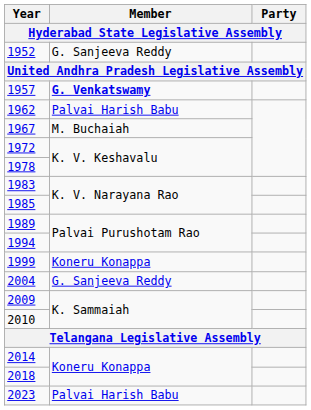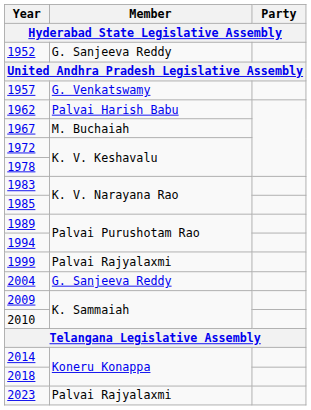 <table class="wikitable sortable">
 <tr>
 <th>Year</th>
 <th>Member</th>
 <th colspan=2>Party</th>
 </tr>
 <tr>
 <th colspan=4><a href='#'>Hyderabad State Legislative Assembly</a></th>
 </tr>
 <tr>
 <td><a href='#'>1952</a></td>
 <td>G. Sanjeeva Reddy</td>
 <td></td>
 </tr>
 <tr>
 <th colspan=4><a href='#'>United Andhra Pradesh Legislative Assembly</a></th>
 </tr>
 <tr>
 <td><a href='#'>1957</a></td>
-<td><strong><a href='#'>G. Venkatswamy</a></strong></td>
+<td><a href='#'>G. Venkatswamy</a></td>
 <td></td>
 </tr>
 <tr>
 <td><a href='#'>1962</a></td>
 <td><a href='#'>Palvai Harish Babu</a></td>
 </tr>
 <tr>
 <td><a href='#'>1967</a></td>
 <td>M. Buchaiah</td>
 </tr>
 <tr>
 <td><a href='#'>1972</a></td>
 <td rowspan="2">K. V. Keshavalu</td>
 </tr>
 <tr>
 <td><a href='#'>1978</a></td>
 </tr>
 <tr>
 <td><a href='#'>1983</a></td>
 <td rowspan="2">K. V. Narayana Rao</td>
 <td></td>
 </tr>
 <tr>
 <td><a href='#'>1985</a></td>
 </tr>
 <tr>
 <td><a href='#'>1989</a></td>
 <td rowspan="2">Palvai Purushotam Rao</td>
 <td></td>
 </tr>
 <tr>
 <td><a href='#'>1994</a></td>
 </tr>
 <tr>
 <td><a href='#'>1999</a></td>
-<td><a href='#'>Koneru Konappa</a></td>
+<td>Palvai Rajyalaxmi</td>
 <td></td>
 </tr>
 <tr>
 <td><a href='#'>2004</a></td>
 <td><a href='#'>G. Sanjeeva Reddy</a></td>
 <td></td>
 </tr>
 <tr>
 <td><a href='#'>2009</a></td>
 <td rowspan="2">K. Sammaiah</td>
 <td></td>
 </tr>
 <tr>
 <td>2010</td>
 </tr>
 <tr>
 <th colspan=4><a href='#'>Telangana Legislative Assembly</a></th>
 </tr>
 <tr>
 <td><a href='#'>2014</a></td>
 <td rowspan="2"><a href='#'>Koneru Konappa</a></td>
 <td></td>
 </tr>
 <tr>
 <td><a href='#'>2018</a></td>
 <td></td>
 </tr>
 <tr>
 <td><a href='#'>2023</a></td>
-<td><a href='#'>Palvai Harish Babu</a></td>
+<td>Palvai Rajyalaxmi</td>
 <td></td>
 </tr>
 </table>
